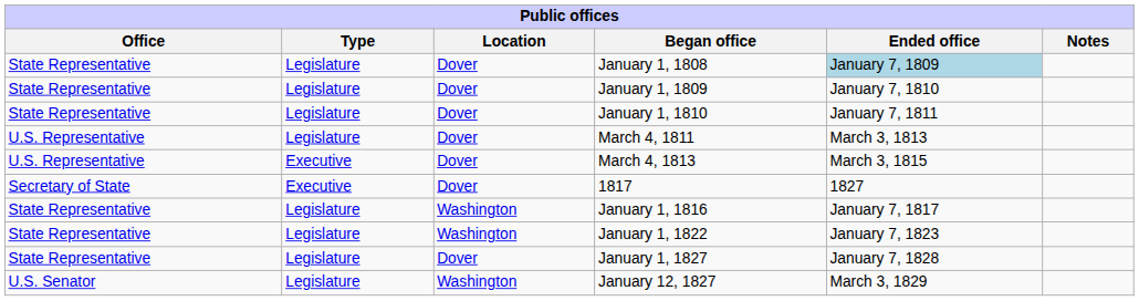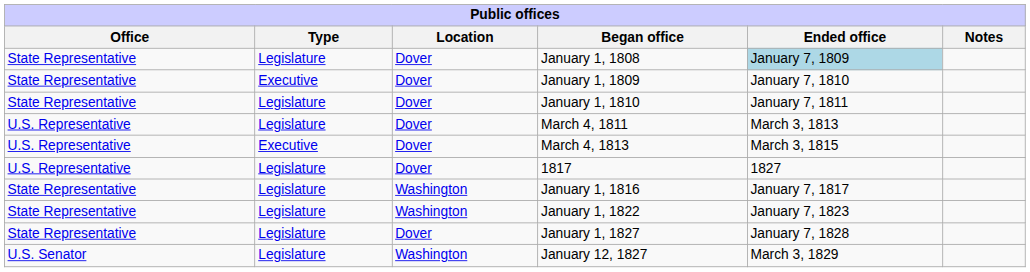 <table class=wikitable style="width: 94%" style="text-align: center;" align="center">
 <tr bgcolor=#cccccc>
 <th colspan=8 style="background: #ccccff;">Public offices</th>
 </tr>
 <tr>
 <th><strong>Office</strong></th>
 <th><strong>Type</strong></th>
 <th><strong>Location</strong></th>
 <th><strong>Began office</strong></th>
 <th><strong>Ended office</strong></th>
 <th><strong>Notes</strong></th>
 </tr>
 <tr>
 <td><a href='#'>State Representative</a></td>
 <td><a href='#'>Legislature</a></td>
 <td><a href='#'>Dover</a></td>
 <td>January 1, 1808</td>
 <td style="background: lightblue;">January 7, 1809</td>
 <td></td>
 </tr>
 <tr>
 <td><a href='#'>State Representative</a></td>
-<td><a href='#'>Legislature</a></td>
+<td><a href='#'>Executive</a></td>
 <td><a href='#'>Dover</a></td>
 <td>January 1, 1809</td>
 <td>January 7, 1810</td>
 <td></td>
 </tr>
 <tr>
 <td><a href='#'>State Representative</a></td>
 <td><a href='#'>Legislature</a></td>
 <td><a href='#'>Dover</a></td>
 <td>January 1, 1810</td>
 <td>January 7, 1811</td>
 <td></td>
 </tr>
 <tr>
 <td><a href='#'>U.S. Representative</a></td>
 <td><a href='#'>Legislature</a></td>
 <td><a href='#'>Dover</a></td>
 <td>March 4, 1811</td>
 <td>March 3, 1813</td>
 <td></td>
 </tr>
 <tr>
 <td><a href='#'>U.S. Representative</a></td>
 <td><a href='#'>Executive</a></td>
 <td><a href='#'>Dover</a></td>
 <td>March 4, 1813</td>
 <td>March 3, 1815</td>
 <td></td>
 </tr>
 <tr>
-<td><a href='#'>Secretary of State</a></td>
-<td><a href='#'>Executive</a></td>
+<td><a href='#'>U.S. Representative</a></td>
+<td><a href='#'>Legislature</a></td>
 <td><a href='#'>Dover</a></td>
 <td>1817</td>
 <td>1827</td>
 <td></td>
 </tr>
 <tr>
 <td><a href='#'>State Representative</a></td>
 <td><a href='#'>Legislature</a></td>
 <td><a href='#'>Washington</a></td>
 <td>January 1, 1816</td>
 <td>January 7, 1817</td>
 <td></td>
 </tr>
 <tr>
 <td><a href='#'>State Representative</a></td>
 <td><a href='#'>Legislature</a></td>
 <td><a href='#'>Washington</a></td>
 <td>January 1, 1822</td>
 <td>January 7, 1823</td>
 <td></td>
 </tr>
 <tr>
 <td><a href='#'>State Representative</a></td>
 <td><a href='#'>Legislature</a></td>
 <td><a href='#'>Dover</a></td>
 <td>January 1, 1827</td>
 <td>January 7, 1828</td>
 <td></td>
 </tr>
 <tr>
 <td><a href='#'>U.S. Senator</a></td>
 <td><a href='#'>Legislature</a></td>
 <td><a href='#'>Washington</a></td>
 <td>January 12, 1827</td>
 <td>March 3, 1829</td>
 <td></td>
 </tr>
 </table>
